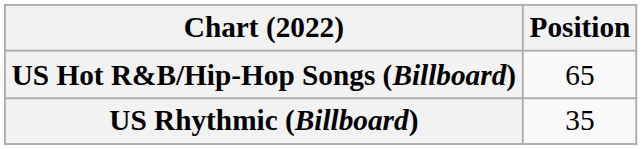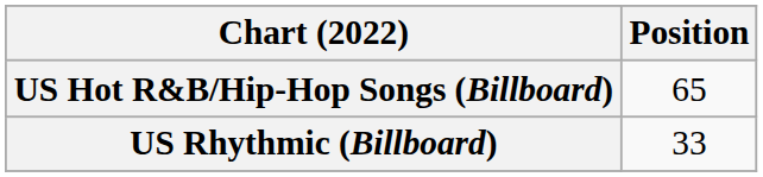 <table class="wikitable sortable plainrowheaders" style="text-align:center">
 <tr>
 <th scope="col">Chart (2022)</th>
 <th scope="col">Position</th>
 </tr>
 <tr>
 <th scope="row">US Hot R&B/Hip-Hop Songs (<em>Billboard</em>)</th>
 <td>65</td>
 </tr>
 <tr>
 <th scope="row">US Rhythmic (<em>Billboard</em>)</th>
-<td>35</td>
+<td>33</td>
 </tr>
 </table>
